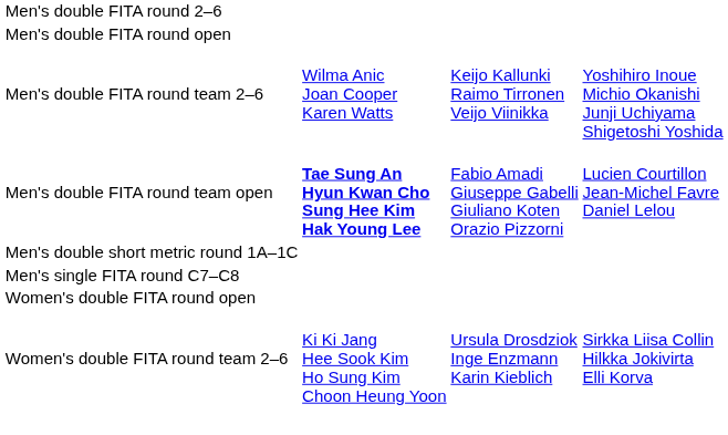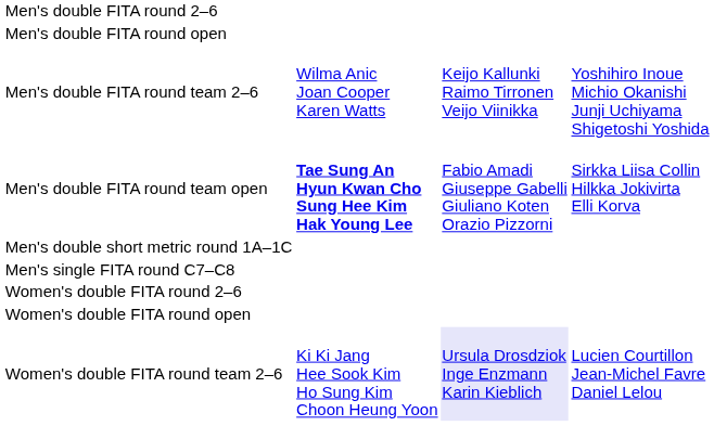 <table>
 <tr>
 <td>Men's double FITA round 2–6<br></td>
 <td></td>
 <td></td>
 <td></td>
 </tr>
 <tr>
 <td>Men's double FITA round open<br></td>
 <td></td>
 <td></td>
 <td></td>
 </tr>
 <tr>
 <td>Men's double FITA round team 2–6<br></td>
 <td valign=top> <br> <a href='#'>Wilma Anic</a> <br> <a href='#'>Joan Cooper</a> <br> <a href='#'>Karen Watts</a></td>
 <td valign=top> <br> <a href='#'>Keijo Kallunki</a> <br> <a href='#'>Raimo Tirronen</a> <br> <a href='#'>Veijo Viinikka</a></td>
 <td valign=top> <br> <a href='#'>Yoshihiro Inoue</a> <br> <a href='#'>Michio Okanishi</a> <br> <a href='#'>Junji Uchiyama</a> <br> <a href='#'>Shigetoshi Yoshida</a></td>
 </tr>
 <tr>
 <td>Men's double FITA round team open<br></td>
 <td valign=top><strong> <br> <a href='#'>Tae Sung An</a> <br> <a href='#'>Hyun Kwan Cho</a> <br> <a href='#'>Sung Hee Kim</a> <br> <a href='#'>Hak Young Lee</a></strong></td>
 <td valign=top> <br> <a href='#'>Fabio Amadi</a> <br> <a href='#'>Giuseppe Gabelli</a> <br> <a href='#'>Giuliano Koten</a> <br> <a href='#'>Orazio Pizzorni</a></td>
-<td valign=top> <br> <a href='#'>Lucien Courtillon</a> <br> <a href='#'>Jean-Michel Favre</a> <br> <a href='#'>Daniel Lelou</a></td>
+<td valign=top> <br> <a href='#'>Sirkka Liisa Collin</a> <br> <a href='#'>Hilkka Jokivirta</a> <br> <a href='#'>Elli Korva</a></td>
 </tr>
 <tr>
 <td>Men's double short metric round 1A–1C<br></td>
 <td></td>
 <td></td>
 <td></td>
 </tr>
 <tr>
 <td>Men's single FITA round C7–C8<br></td>
 <td></td>
 <td></td>
 <td></td>
 </tr>
 <tr>
+<td>Women's double FITA round 2–6<br></td>
+<td></td>
+<td></td>
+<td></td>
+</tr>
+<tr>
 <td>Women's double FITA round open<br></td>
 <td></td>
 <td></td>
 <td></td>
 </tr>
 <tr>
 <td>Women's double FITA round team 2–6<br></td>
 <td valign=top> <br> <a href='#'>Ki Ki Jang</a> <br> <a href='#'>Hee Sook Kim</a> <br> <a href='#'>Ho Sung Kim</a> <br> <a href='#'>Choon Heung Yoon</a></td>
-<td valign=top> <br> <a href='#'>Ursula Drosdziok</a> <br> <a href='#'>Inge Enzmann</a> <br> <a href='#'>Karin Kieblich</a></td>
-<td valign=top> <br> <a href='#'>Sirkka Liisa Collin</a> <br> <a href='#'>Hilkka Jokivirta</a> <br> <a href='#'>Elli Korva</a></td>
+<td valign=top style="background: lavender;"> <br> <a href='#'>Ursula Drosdziok</a> <br> <a href='#'>Inge Enzmann</a> <br> <a href='#'>Karin Kieblich</a></td>
+<td valign=top> <br> <a href='#'>Lucien Courtillon</a> <br> <a href='#'>Jean-Michel Favre</a> <br> <a href='#'>Daniel Lelou</a></td>
 </tr>
 </table>
